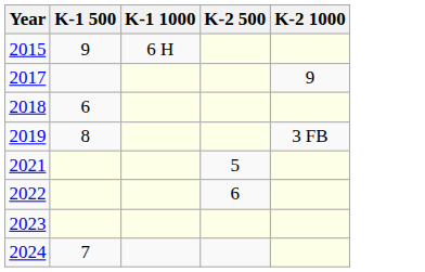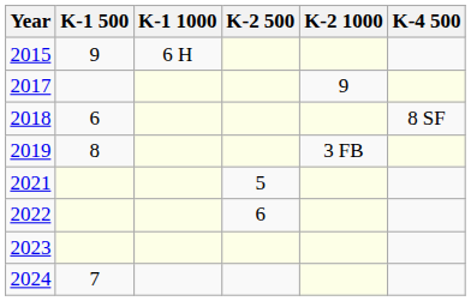 <table class="wikitable" style="text-align:center;">
 <tr>
 <th>Year</th>
 <th>K-1 500</th>
 <th>K-1 1000</th>
 <th>K-2 500</th>
 <th>K-2 1000</th>
+<th>K-4 500</th>
 </tr>
 <tr>
 <td><a href='#'>2015</a></td>
 <td>9</td>
 <td>6 H</td>
 <td style="background:#fdffe7"></td>
 <td style="background:#fdffe7"></td>
+<td></td>
 </tr>
 <tr>
 <td><a href='#'>2017</a></td>
 <td></td>
 <td style="background:#fdffe7"></td>
 <td style="background:#fdffe7"></td>
 <td>9</td>
+<td style="background:#fdffe7"></td>
 </tr>
 <tr>
 <td><a href='#'>2018</a></td>
 <td>6</td>
 <td style="background:#fdffe7"></td>
 <td style="background:#fdffe7"></td>
 <td style="background:#fdffe7"></td>
+<td>8 SF</td>
 </tr>
 <tr>
 <td><a href='#'>2019</a></td>
 <td>8</td>
 <td style="background:#fdffe7"></td>
 <td style="background:#fdffe7"></td>
 <td>3 FB</td>
+<td style="background:#fdffe7"></td>
 </tr>
 <tr>
 <td><a href='#'>2021</a></td>
 <td style="background:#fdffe7"></td>
 <td style="background:#fdffe7"></td>
 <td>5</td>
 <td style="background:#fdffe7"></td>
+<td></td>
 </tr>
 <tr>
 <td><a href='#'>2022</a></td>
 <td style="background:#fdffe7"></td>
 <td style="background:#fdffe7"></td>
 <td>6</td>
 <td style="background:#fdffe7"></td>
+<td></td>
 </tr>
 <tr>
 <td><a href='#'>2023</a></td>
 <td style="background:#fdffe7"></td>
 <td style="background:#fdffe7"></td>
 <td style="background:#fdffe7"></td>
 <td style="background:#fdffe7"></td>
+<td></td>
 </tr>
 <tr>
 <td><a href='#'>2024</a></td>
 <td>7</td>
 <td></td>
 <td></td>
 <td style="background:#fdffe7"></td>
+<td></td>
 </tr>
 </table>
